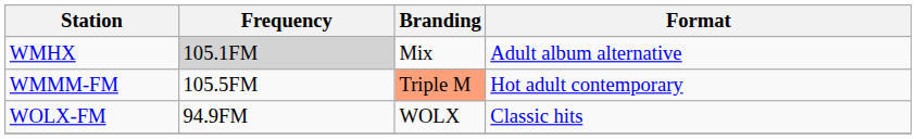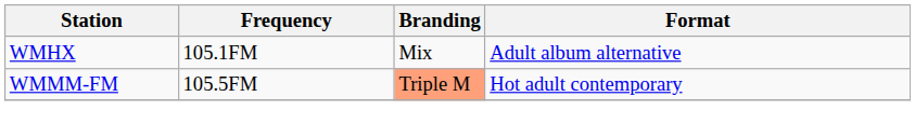 <table class="wikitable sortable" style="width:45em;">
 <tr>
 <th style="width:20%">Station</th>
 <th style="width:25%">Frequency</th>
 <th style="width:5%">Branding</th>
 <th style="width:50%">Format</th>
 </tr>
 <tr>
 <td><a href='#'>WMHX</a></td>
-<td style="background: lightgrey;">105.1FM</td>
+<td>105.1FM</td>
 <td>Mix</td>
 <td><a href='#'>Adult album alternative</a></td>
 </tr>
 <tr>
 <td><a href='#'>WMMM-FM</a></td>
 <td>105.5FM</td>
 <td style="background: lightsalmon;">Triple M</td>
 <td><a href='#'>Hot adult contemporary</a></td>
 </tr>
 <tr>
-<td><a href='#'>WOLX-FM</a></td>
-<td>94.9FM</td>
-<td>WOLX</td>
-<td><a href='#'>Classic hits</a></td>
-</tr>
-<tr>
 </tr>
 </table>
